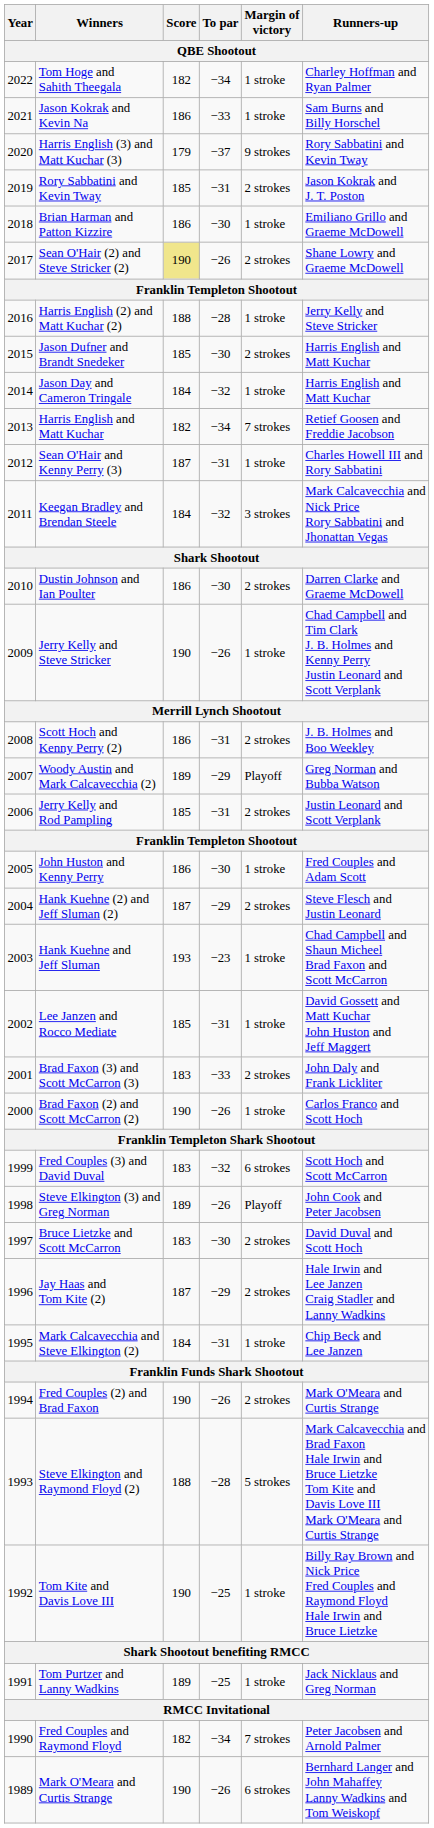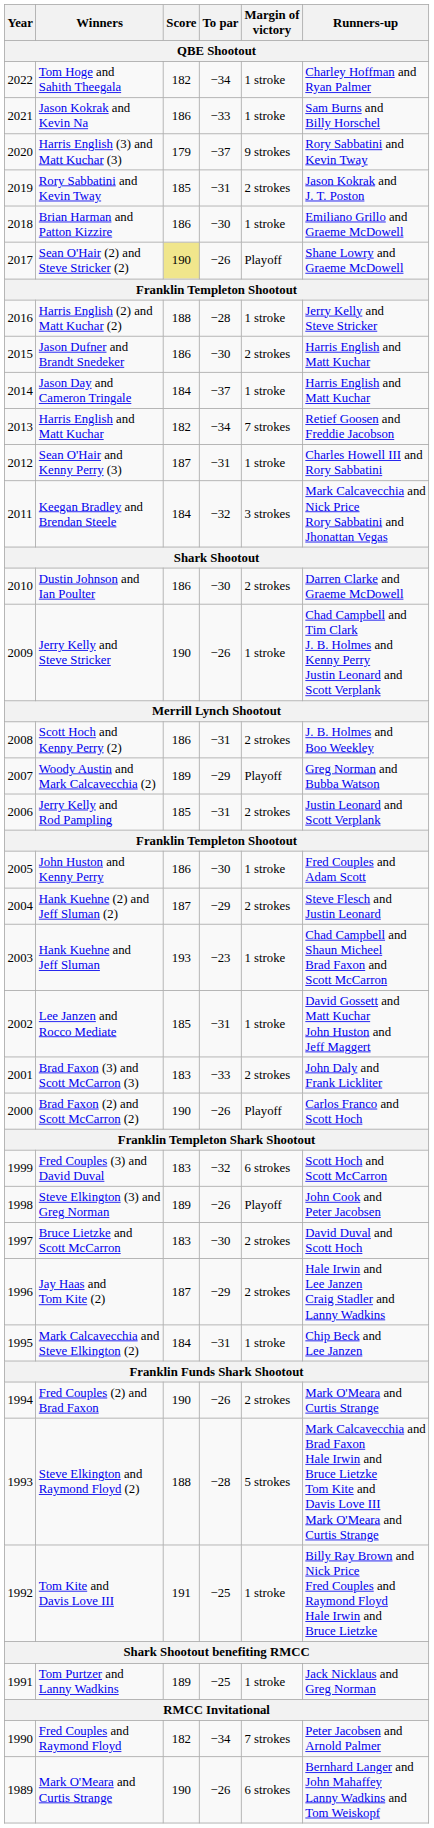 <table class="wikitable" style="font-size:95%">
 <tr>
 <th>Year</th>
 <th>Winners</th>
 <th>Score</th>
 <th>To par</th>
 <th>Margin of<br>victory</th>
 <th>Runners-up</th>
 </tr>
 <tr>
 <th colspan=6>QBE Shootout</th>
 </tr>
 <tr>
 <td>2022</td>
 <td> <a href='#'>Tom Hoge</a> and<br> <a href='#'>Sahith Theegala</a></td>
 <td align=center>182</td>
 <td align=center>−34</td>
 <td>1 stroke</td>
 <td> <a href='#'>Charley Hoffman</a> and<br> <a href='#'>Ryan Palmer</a></td>
 </tr>
 <tr>
 <td>2021</td>
 <td> <a href='#'>Jason Kokrak</a> and<br> <a href='#'>Kevin Na</a></td>
 <td align=center>186</td>
 <td align=center>−33</td>
 <td>1 stroke</td>
 <td> <a href='#'>Sam Burns</a> and<br> <a href='#'>Billy Horschel</a></td>
 </tr>
 <tr>
 <td>2020</td>
 <td> <a href='#'>Harris English</a> (3) and<br> <a href='#'>Matt Kuchar</a> (3)</td>
 <td align=center>179</td>
 <td align=center>−37</td>
 <td>9 strokes</td>
 <td> <a href='#'>Rory Sabbatini</a> and<br> <a href='#'>Kevin Tway</a></td>
 </tr>
 <tr>
 <td>2019</td>
 <td> <a href='#'>Rory Sabbatini</a> and<br> <a href='#'>Kevin Tway</a></td>
 <td align=center>185</td>
 <td align=center>−31</td>
 <td>2 strokes</td>
 <td> <a href='#'>Jason Kokrak</a> and<br> <a href='#'>J. T. Poston</a></td>
 </tr>
 <tr>
 <td>2018</td>
 <td> <a href='#'>Brian Harman</a> and<br> <a href='#'>Patton Kizzire</a></td>
 <td align=center>186</td>
 <td align=center>−30</td>
 <td>1 stroke</td>
 <td> <a href='#'>Emiliano Grillo</a> and<br> <a href='#'>Graeme McDowell</a></td>
 </tr>
 <tr>
 <td>2017</td>
 <td> <a href='#'>Sean O'Hair</a> (2) and<br> <a href='#'>Steve Stricker</a> (2)</td>
 <td align=center style="background: khaki;">190</td>
 <td align=center>−26</td>
-<td>2 strokes</td>
+<td>Playoff</td>
 <td> <a href='#'>Shane Lowry</a> and<br> <a href='#'>Graeme McDowell</a></td>
 </tr>
 <tr>
 <th colspan=6>Franklin Templeton Shootout</th>
 </tr>
 <tr>
 <td>2016</td>
 <td> <a href='#'>Harris English</a> (2) and<br> <a href='#'>Matt Kuchar</a> (2)</td>
 <td align=center>188</td>
 <td align=center>−28</td>
 <td>1 stroke</td>
 <td> <a href='#'>Jerry Kelly</a> and<br> <a href='#'>Steve Stricker</a></td>
 </tr>
 <tr>
 <td>2015</td>
 <td> <a href='#'>Jason Dufner</a> and<br> <a href='#'>Brandt Snedeker</a></td>
-<td align=center>185</td>
+<td align=center>186</td>
 <td align=center>−30</td>
 <td>2 strokes</td>
 <td> <a href='#'>Harris English</a> and<br> <a href='#'>Matt Kuchar</a></td>
 </tr>
 <tr>
 <td>2014</td>
 <td> <a href='#'>Jason Day</a> and<br> <a href='#'>Cameron Tringale</a></td>
 <td align=center>184</td>
-<td align=center>−32</td>
+<td align=center>−37</td>
 <td>1 stroke</td>
 <td> <a href='#'>Harris English</a> and<br> <a href='#'>Matt Kuchar</a></td>
 </tr>
 <tr>
 <td>2013</td>
 <td> <a href='#'>Harris English</a> and<br> <a href='#'>Matt Kuchar</a></td>
 <td align=center>182</td>
 <td align=center>−34</td>
 <td>7 strokes</td>
 <td> <a href='#'>Retief Goosen</a> and<br> <a href='#'>Freddie Jacobson</a></td>
 </tr>
 <tr>
 <td>2012</td>
 <td> <a href='#'>Sean O'Hair</a> and<br> <a href='#'>Kenny Perry</a> (3)</td>
 <td align=center>187</td>
 <td align=center>−31</td>
 <td>1 stroke</td>
 <td> <a href='#'>Charles Howell III</a> and<br> <a href='#'>Rory Sabbatini</a></td>
 </tr>
 <tr>
 <td>2011</td>
 <td> <a href='#'>Keegan Bradley</a> and<br> <a href='#'>Brendan Steele</a></td>
 <td align=center>184</td>
 <td align=center>−32</td>
 <td>3 strokes</td>
 <td> <a href='#'>Mark Calcavecchia</a> and<br> <a href='#'>Nick Price</a><br> <a href='#'>Rory Sabbatini</a> and<br> <a href='#'>Jhonattan Vegas</a></td>
 </tr>
 <tr>
 <th colspan=6>Shark Shootout</th>
 </tr>
 <tr>
 <td>2010</td>
 <td> <a href='#'>Dustin Johnson</a> and<br> <a href='#'>Ian Poulter</a></td>
 <td align=center>186</td>
 <td align=center>−30</td>
 <td>2 strokes</td>
 <td> <a href='#'>Darren Clarke</a> and<br> <a href='#'>Graeme McDowell</a></td>
 </tr>
 <tr>
 <td>2009</td>
 <td> <a href='#'>Jerry Kelly</a> and<br> <a href='#'>Steve Stricker</a></td>
 <td align=center>190</td>
 <td align=center>−26</td>
 <td>1 stroke</td>
 <td> <a href='#'>Chad Campbell</a> and<br> <a href='#'>Tim Clark</a><br> <a href='#'>J. B. Holmes</a> and<br> <a href='#'>Kenny Perry</a><br> <a href='#'>Justin Leonard</a> and<br> <a href='#'>Scott Verplank</a></td>
 </tr>
 <tr>
 <th colspan=6>Merrill Lynch Shootout</th>
 </tr>
 <tr>
 <td>2008</td>
 <td> <a href='#'>Scott Hoch</a> and<br> <a href='#'>Kenny Perry</a> (2)</td>
 <td align=center>186</td>
 <td align=center>−31</td>
 <td>2 strokes</td>
 <td> <a href='#'>J. B. Holmes</a> and<br> <a href='#'>Boo Weekley</a></td>
 </tr>
 <tr>
 <td>2007</td>
 <td> <a href='#'>Woody Austin</a> and<br> <a href='#'>Mark Calcavecchia</a> (2)</td>
 <td align=center>189</td>
 <td align=center>−29</td>
 <td>Playoff</td>
 <td> <a href='#'>Greg Norman</a> and<br> <a href='#'>Bubba Watson</a></td>
 </tr>
 <tr>
 <td>2006</td>
 <td> <a href='#'>Jerry Kelly</a> and<br> <a href='#'>Rod Pampling</a></td>
 <td align=center>185</td>
 <td align=center>−31</td>
 <td>2 strokes</td>
 <td> <a href='#'>Justin Leonard</a> and<br> <a href='#'>Scott Verplank</a></td>
 </tr>
 <tr>
 <th colspan=6>Franklin Templeton Shootout</th>
 </tr>
 <tr>
 <td>2005</td>
 <td> <a href='#'>John Huston</a> and<br> <a href='#'>Kenny Perry</a></td>
 <td align=center>186</td>
 <td align=center>−30</td>
 <td>1 stroke</td>
 <td> <a href='#'>Fred Couples</a> and<br> <a href='#'>Adam Scott</a></td>
 </tr>
 <tr>
 <td>2004</td>
 <td> <a href='#'>Hank Kuehne</a> (2) and<br> <a href='#'>Jeff Sluman</a> (2)</td>
 <td align=center>187</td>
 <td align=center>−29</td>
 <td>2 strokes</td>
 <td> <a href='#'>Steve Flesch</a> and<br> <a href='#'>Justin Leonard</a></td>
 </tr>
 <tr>
 <td>2003</td>
 <td> <a href='#'>Hank Kuehne</a> and<br> <a href='#'>Jeff Sluman</a></td>
 <td align=center>193</td>
 <td align=center>−23</td>
 <td>1 stroke</td>
 <td> <a href='#'>Chad Campbell</a> and<br> <a href='#'>Shaun Micheel</a><br> <a href='#'>Brad Faxon</a> and<br> <a href='#'>Scott McCarron</a></td>
 </tr>
 <tr>
 <td>2002</td>
 <td> <a href='#'>Lee Janzen</a> and<br> <a href='#'>Rocco Mediate</a></td>
 <td align=center>185</td>
 <td align=center>−31</td>
 <td>1 stroke</td>
 <td> <a href='#'>David Gossett</a> and<br> <a href='#'>Matt Kuchar</a><br> <a href='#'>John Huston</a> and<br> <a href='#'>Jeff Maggert</a></td>
 </tr>
 <tr>
 <td>2001</td>
 <td> <a href='#'>Brad Faxon</a> (3) and<br> <a href='#'>Scott McCarron</a> (3)</td>
 <td align=center>183</td>
 <td align=center>−33</td>
 <td>2 strokes</td>
 <td> <a href='#'>John Daly</a> and<br> <a href='#'>Frank Lickliter</a></td>
 </tr>
 <tr>
 <td>2000</td>
 <td> <a href='#'>Brad Faxon</a> (2) and<br> <a href='#'>Scott McCarron</a> (2)</td>
 <td align=center>190</td>
 <td align=center>−26</td>
-<td>1 stroke</td>
+<td>Playoff</td>
 <td> <a href='#'>Carlos Franco</a> and<br> <a href='#'>Scott Hoch</a></td>
 </tr>
 <tr>
 <th colspan=6>Franklin Templeton Shark Shootout</th>
 </tr>
 <tr>
 <td>1999</td>
 <td> <a href='#'>Fred Couples</a> (3) and<br> <a href='#'>David Duval</a></td>
 <td align=center>183</td>
 <td align=center>−32</td>
 <td>6 strokes</td>
 <td> <a href='#'>Scott Hoch</a> and<br> <a href='#'>Scott McCarron</a></td>
 </tr>
 <tr>
 <td>1998</td>
 <td> <a href='#'>Steve Elkington</a> (3) and<br> <a href='#'>Greg Norman</a></td>
 <td align=center>189</td>
 <td align=center>−26</td>
 <td>Playoff</td>
 <td> <a href='#'>John Cook</a> and<br> <a href='#'>Peter Jacobsen</a></td>
 </tr>
 <tr>
 <td>1997</td>
 <td> <a href='#'>Bruce Lietzke</a> and<br> <a href='#'>Scott McCarron</a></td>
 <td align=center>183</td>
 <td align=center>−30</td>
 <td>2 strokes</td>
 <td> <a href='#'>David Duval</a> and<br> <a href='#'>Scott Hoch</a></td>
 </tr>
 <tr>
 <td>1996</td>
 <td> <a href='#'>Jay Haas</a> and<br> <a href='#'>Tom Kite</a> (2)</td>
 <td align=center>187</td>
 <td align=center>−29</td>
 <td>2 strokes</td>
 <td> <a href='#'>Hale Irwin</a> and<br> <a href='#'>Lee Janzen</a><br> <a href='#'>Craig Stadler</a> and<br> <a href='#'>Lanny Wadkins</a></td>
 </tr>
 <tr>
 <td>1995</td>
 <td> <a href='#'>Mark Calcavecchia</a> and<br> <a href='#'>Steve Elkington</a> (2)</td>
 <td align=center>184</td>
 <td align=center>−31</td>
 <td>1 stroke</td>
 <td> <a href='#'>Chip Beck</a> and<br> <a href='#'>Lee Janzen</a></td>
 </tr>
 <tr>
 <th colspan=6>Franklin Funds Shark Shootout</th>
 </tr>
 <tr>
 <td>1994</td>
 <td> <a href='#'>Fred Couples</a> (2) and<br> <a href='#'>Brad Faxon</a></td>
 <td align=center>190</td>
 <td align=center>−26</td>
 <td>2 strokes</td>
 <td> <a href='#'>Mark O'Meara</a> and<br> <a href='#'>Curtis Strange</a></td>
 </tr>
 <tr>
 <td>1993</td>
 <td> <a href='#'>Steve Elkington</a> and<br> <a href='#'>Raymond Floyd</a> (2)</td>
 <td align=center>188</td>
 <td align=center>−28</td>
 <td>5 strokes</td>
 <td> <a href='#'>Mark Calcavecchia</a> and<br> <a href='#'>Brad Faxon</a><br> <a href='#'>Hale Irwin</a> and<br> <a href='#'>Bruce Lietzke</a><br> <a href='#'>Tom Kite</a> and<br> <a href='#'>Davis Love III</a><br> <a href='#'>Mark O'Meara</a> and<br> <a href='#'>Curtis Strange</a></td>
 </tr>
 <tr>
 <td>1992</td>
 <td> <a href='#'>Tom Kite</a> and<br> <a href='#'>Davis Love III</a></td>
-<td align=center>190</td>
+<td align=center>191</td>
 <td align=center>−25</td>
 <td>1 stroke</td>
 <td> <a href='#'>Billy Ray Brown</a> and<br> <a href='#'>Nick Price</a><br> <a href='#'>Fred Couples</a> and<br> <a href='#'>Raymond Floyd</a><br> <a href='#'>Hale Irwin</a> and<br> <a href='#'>Bruce Lietzke</a></td>
 </tr>
 <tr>
 <th colspan=6>Shark Shootout benefiting RMCC</th>
 </tr>
 <tr>
 <td>1991</td>
 <td> <a href='#'>Tom Purtzer</a> and<br> <a href='#'>Lanny Wadkins</a></td>
 <td align=center>189</td>
 <td align=center>−25</td>
 <td>1 stroke</td>
 <td> <a href='#'>Jack Nicklaus</a> and<br> <a href='#'>Greg Norman</a></td>
 </tr>
 <tr>
 <th colspan=6>RMCC Invitational</th>
 </tr>
 <tr>
 <td>1990</td>
 <td> <a href='#'>Fred Couples</a> and<br> <a href='#'>Raymond Floyd</a></td>
 <td align=center>182</td>
 <td align=center>−34</td>
 <td>7 strokes</td>
 <td> <a href='#'>Peter Jacobsen</a> and<br> <a href='#'>Arnold Palmer</a></td>
 </tr>
 <tr>
 <td>1989</td>
 <td> <a href='#'>Mark O'Meara</a> and<br> <a href='#'>Curtis Strange</a></td>
 <td align=center>190</td>
 <td align=center>−26</td>
 <td>6 strokes</td>
 <td> <a href='#'>Bernhard Langer</a> and<br> <a href='#'>John Mahaffey</a><br> <a href='#'>Lanny Wadkins</a> and<br> <a href='#'>Tom Weiskopf</a></td>
 </tr>
 </table>
